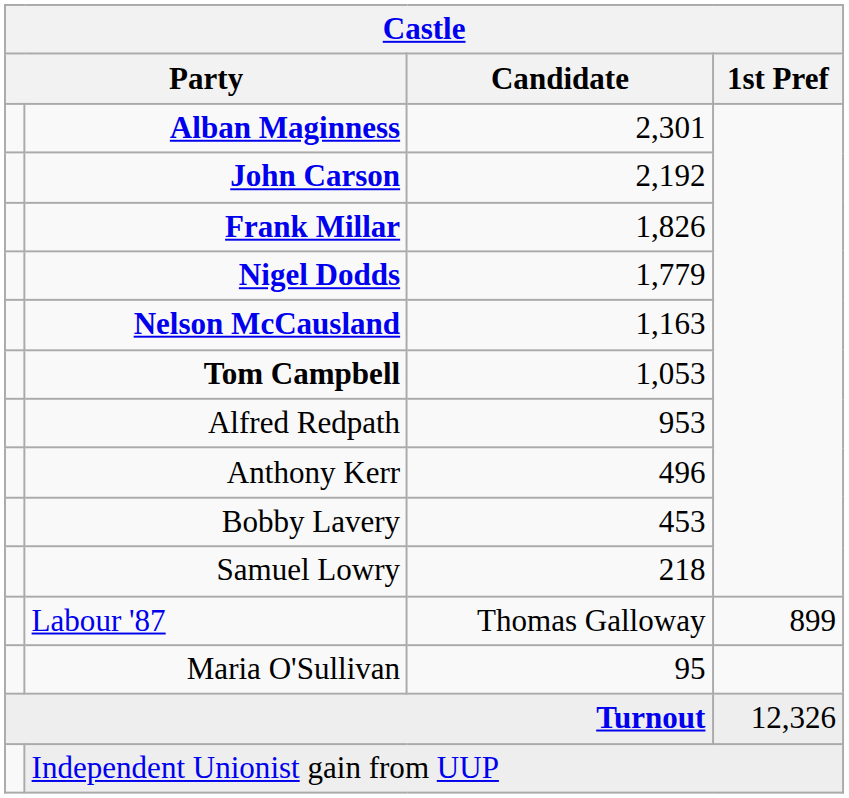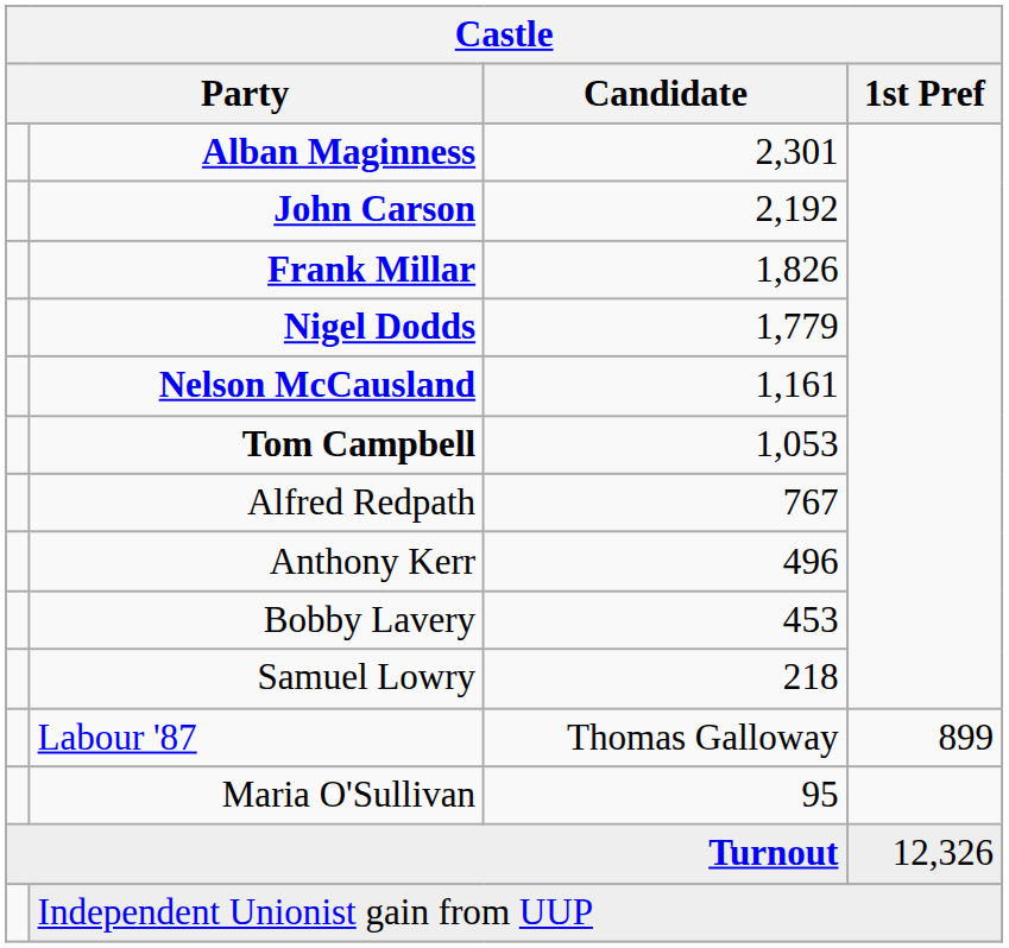 <table class="wikitable">
 <tr>
 <th colspan="4" align="center"><a href='#'>Castle</a></th>
 </tr>
 <tr>
 <th colspan="2" align="center" width=200>Party</th>
 <th width=150>Candidate</th>
 <th width=60>1st Pref</th>
 </tr>
 <tr>
 <td></td>
 <td align="right"><strong><a href='#'>Alban Maginness</a></strong></td>
 <td align="right">2,301</td>
 </tr>
 <tr>
 <td></td>
 <td align="right"><strong><a href='#'>John Carson</a></strong></td>
 <td align="right">2,192</td>
 </tr>
 <tr>
 <td></td>
 <td align="right"><strong><a href='#'>Frank Millar</a></strong></td>
 <td align="right">1,826</td>
 </tr>
 <tr>
 <td></td>
 <td align="right"><strong><a href='#'>Nigel Dodds</a></strong></td>
 <td align="right">1,779</td>
 </tr>
 <tr>
 <td></td>
 <td align="right"><strong><a href='#'>Nelson McCausland</a></strong></td>
-<td align="right">1,163</td>
+<td align="right">1,161</td>
 </tr>
 <tr>
 <td></td>
 <td align="right"><strong>Tom Campbell</strong></td>
 <td align="right">1,053</td>
 </tr>
 <tr>
 <td></td>
 <td align="right">Alfred Redpath</td>
-<td align="right">953</td>
+<td align="right">767</td>
 </tr>
 <tr>
 <td></td>
 <td align="right">Anthony Kerr</td>
 <td align="right">496</td>
 </tr>
 <tr>
 <td></td>
 <td align="right">Bobby Lavery</td>
 <td align="right">453</td>
 </tr>
 <tr>
 <td></td>
 <td align="right">Samuel Lowry</td>
 <td align="right">218</td>
 </tr>
 <tr>
 <td></td>
 <td><a href='#'>Labour '87</a></td>
 <td align="right">Thomas Galloway</td>
 <td align="right">899</td>
 </tr>
 <tr>
 <td></td>
 <td align="right">Maria O'Sullivan</td>
 <td align="right">95</td>
 </tr>
 <tr bgcolor="EEEEEE">
 <td colspan=3 align="right"><strong><a href='#'>Turnout</a></strong></td>
 <td align="right">12,326</td>
 </tr>
 <tr>
 <td bgcolor=></td>
 <td colspan=3 bgcolor="EEEEEE"><a href='#'>Independent Unionist</a> gain from <a href='#'>UUP</a></td>
 </tr>
 </table>
